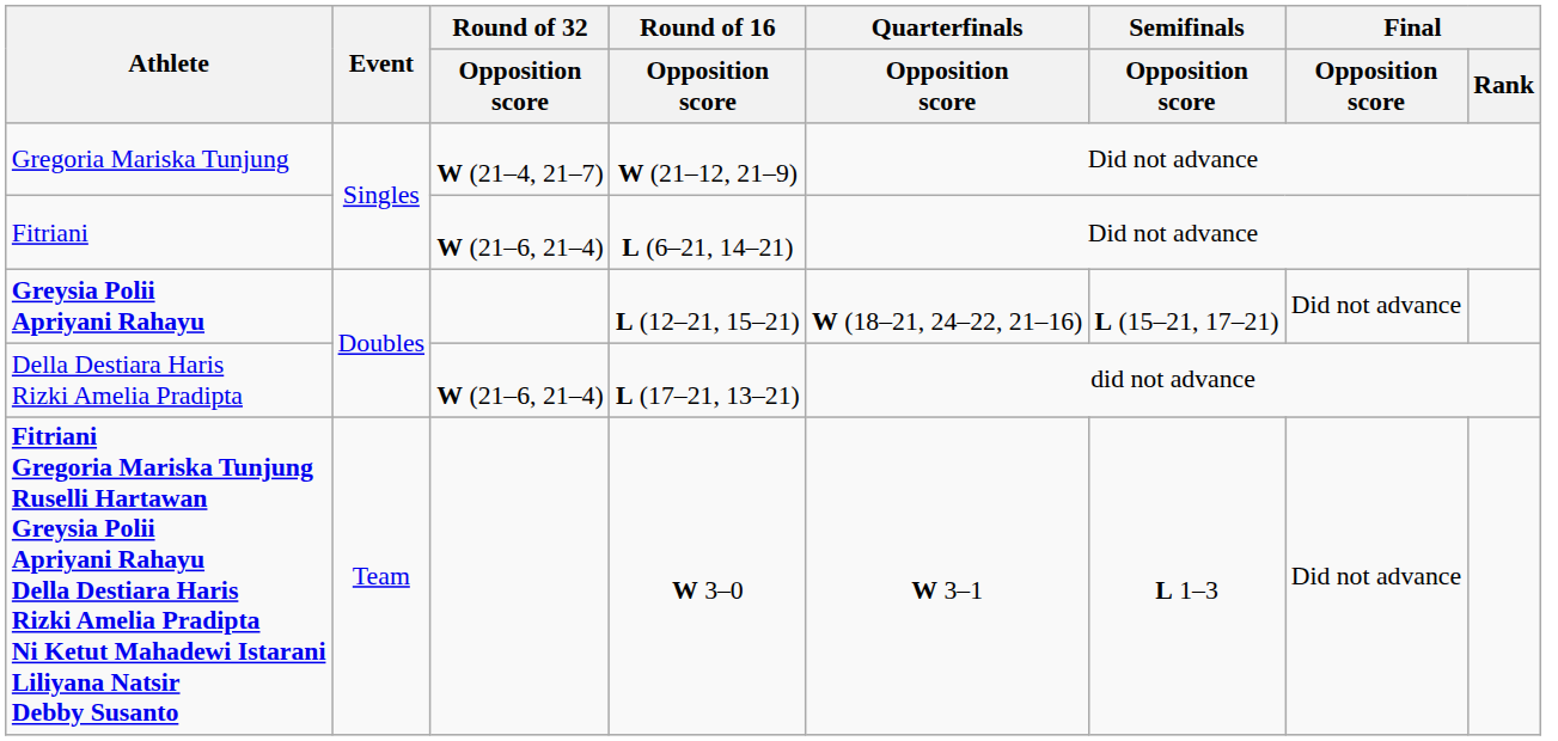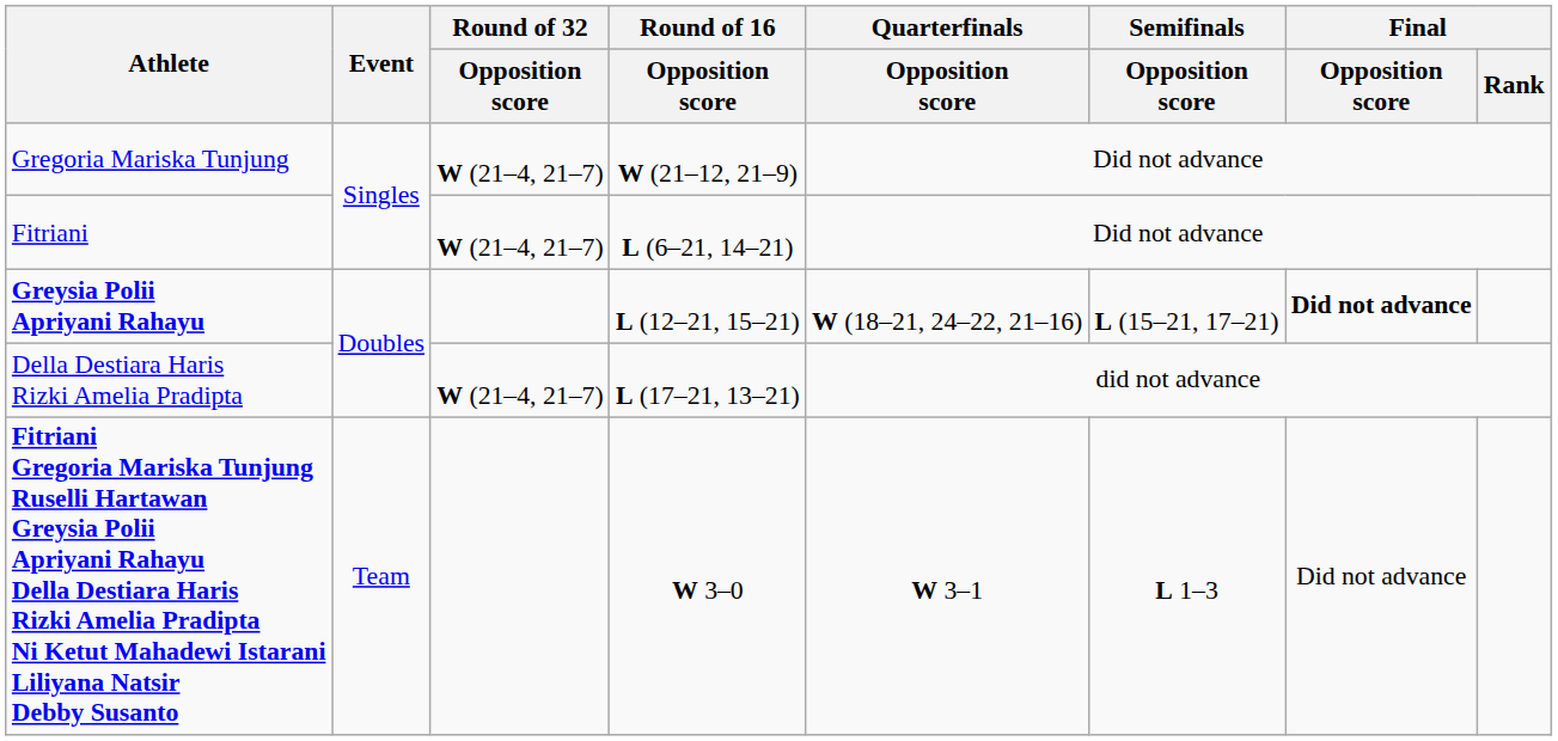 <table class=wikitable style=font-size:90%;text-align:center>
 <tr>
 <th rowspan="2">Athlete</th>
 <th rowspan="2">Event</th>
 <th>Round of 32</th>
 <th>Round of 16</th>
 <th>Quarterfinals</th>
 <th>Semifinals</th>
 <th colspan="2">Final</th>
 </tr>
 <tr>
 <th>Opposition<br> score</th>
 <th>Opposition<br> score</th>
 <th>Opposition<br> score</th>
 <th>Opposition<br> score</th>
 <th>Opposition<br> score</th>
 <th>Rank</th>
 </tr>
 <tr>
 <td align=left><a href='#'>Gregoria Mariska Tunjung</a></td>
 <td align=center rowspan=2><a href='#'>Singles</a></td>
 <td><br><strong>W</strong> (21–4, 21–7)</td>
 <td><br><strong>W</strong> (21–12, 21–9)</td>
 <td colspan="4">Did not advance</td>
 </tr>
 <tr>
 <td align=left><a href='#'>Fitriani</a></td>
-<td><br><strong>W</strong> (21–6, 21–4)</td>
+<td><br><strong>W</strong> (21–4, 21–7)</td>
 <td><br><strong>L</strong> (6–21, 14–21)</td>
 <td colspan="4">Did not advance</td>
 </tr>
 <tr>
 <td align=left><strong><a href='#'>Greysia Polii</a> <br> <a href='#'>Apriyani Rahayu</a></strong></td>
 <td align=center rowspan=2><a href='#'>Doubles</a></td>
 <td></td>
 <td><br><strong>L</strong> (12–21, 15–21)</td>
 <td><br><strong>W</strong> (18–21, 24–22, 21–16)</td>
 <td><br><strong>L</strong> (15–21, 17–21)</td>
-<td>Did not advance</td>
+<td><strong>Did not advance</strong></td>
 <td></td>
 </tr>
 <tr>
 <td align=left><a href='#'>Della Destiara Haris</a> <br> <a href='#'>Rizki Amelia Pradipta</a></td>
-<td><br><strong>W</strong> (21–6, 21–4)</td>
+<td><br><strong>W</strong> (21–4, 21–7)</td>
 <td><br><strong>L</strong> (17–21, 13–21)</td>
 <td colspan=4>did not advance</td>
 </tr>
 <tr>
 <td align=left><strong><a href='#'>Fitriani</a> <br> <a href='#'>Gregoria Mariska Tunjung</a>  <br> <a href='#'>Ruselli Hartawan</a> <br> <a href='#'>Greysia Polii</a> <br> <a href='#'>Apriyani Rahayu</a> <br> <a href='#'>Della Destiara Haris</a> <br> <a href='#'>Rizki Amelia Pradipta</a> <br> <a href='#'>Ni Ketut Mahadewi Istarani</a> <br> <a href='#'>Liliyana Natsir</a> <br> <a href='#'>Debby Susanto</a></strong></td>
 <td align=center><a href='#'>Team</a></td>
 <td></td>
 <td><br><strong>W</strong> 3–0</td>
 <td><br><strong>W</strong> 3–1</td>
 <td><br><strong>L</strong> 1–3</td>
 <td>Did not advance</td>
 <td></td>
 </tr>
 </table>
